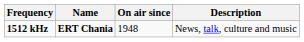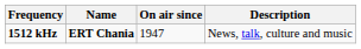 <table class="wikitable">
 <tr>
 <th>Frequency</th>
 <th>Name</th>
 <th>On air since</th>
 <th>Description</th>
 </tr>
 <tr>
 <td><strong>1512 kHz</strong></td>
 <td><strong>ERT Chania</strong></td>
-<td>1948</td>
+<td>1947</td>
 <td>News, <a href='#'>talk</a>, culture and music</td>
 </tr>
 </table>
